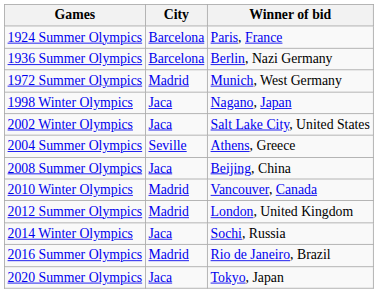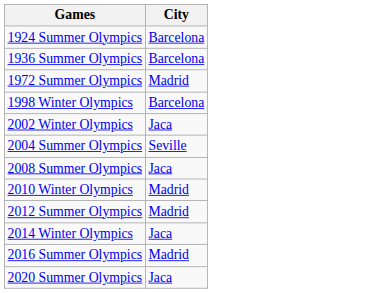 <table class="wikitable">
 <tr>
 <th>Games</th>
 <th>City</th>
-<th>Winner of bid</th>
 </tr>
 <tr>
 <td><a href='#'>1924 Summer Olympics</a></td>
 <td><a href='#'>Barcelona</a></td>
-<td><a href='#'>Paris</a>, <a href='#'>France</a></td>
 </tr>
 <tr>
 <td><a href='#'>1936 Summer Olympics</a></td>
 <td><a href='#'>Barcelona</a></td>
-<td><a href='#'>Berlin</a>, Nazi Germany</td>
 </tr>
 <tr>
 <td><a href='#'>1972 Summer Olympics</a></td>
 <td><a href='#'>Madrid</a></td>
-<td><a href='#'>Munich</a>, West Germany</td>
 </tr>
 <tr>
 <td><a href='#'>1998 Winter Olympics</a></td>
-<td><a href='#'>Jaca</a></td>
-<td><a href='#'>Nagano</a>, <a href='#'>Japan</a></td>
+<td><a href='#'>Barcelona</a></td>
 </tr>
 <tr>
 <td><a href='#'>2002 Winter Olympics</a></td>
 <td><a href='#'>Jaca</a></td>
-<td><a href='#'>Salt Lake City</a>, United States</td>
 </tr>
 <tr>
 <td><a href='#'>2004 Summer Olympics</a></td>
 <td><a href='#'>Seville</a></td>
-<td><a href='#'>Athens</a>, Greece</td>
 </tr>
 <tr>
 <td><a href='#'>2008 Summer Olympics</a></td>
 <td><a href='#'>Jaca</a></td>
-<td><a href='#'>Beijing</a>, China</td>
 </tr>
 <tr>
 <td><a href='#'>2010 Winter Olympics</a></td>
 <td><a href='#'>Madrid</a></td>
-<td><a href='#'>Vancouver</a>, <a href='#'>Canada</a></td>
 </tr>
 <tr>
 <td><a href='#'>2012 Summer Olympics</a></td>
 <td><a href='#'>Madrid</a></td>
-<td><a href='#'>London</a>, United Kingdom</td>
 </tr>
 <tr>
 <td><a href='#'>2014 Winter Olympics</a></td>
 <td><a href='#'>Jaca</a></td>
-<td><a href='#'>Sochi</a>, Russia</td>
 </tr>
 <tr>
 <td><a href='#'>2016 Summer Olympics</a></td>
 <td><a href='#'>Madrid</a></td>
-<td><a href='#'>Rio de Janeiro</a>, Brazil</td>
 </tr>
 <tr>
 <td><a href='#'>2020 Summer Olympics</a></td>
 <td><a href='#'>Jaca</a></td>
-<td><a href='#'>Tokyo</a>, Japan</td>
 </tr>
 </table>
